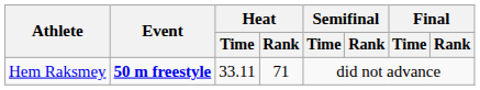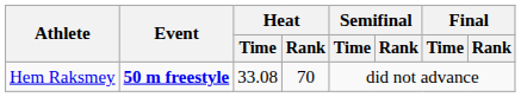 <table class=wikitable style="font-size:90%">
 <tr>
 <th rowspan="2">Athlete</th>
 <th rowspan="2">Event</th>
 <th colspan="2">Heat</th>
 <th colspan="2">Semifinal</th>
 <th colspan="2">Final</th>
 </tr>
 <tr style="font-size:95%">
 <th>Time</th>
 <th>Rank</th>
 <th>Time</th>
 <th>Rank</th>
 <th>Time</th>
 <th>Rank</th>
 </tr>
 <tr align=center>
 <td align=left><a href='#'>Hem Raksmey</a></td>
 <td align=left><strong><a href='#'>50 m freestyle</a></strong></td>
-<td>33.11</td>
-<td>71</td>
+<td>33.08</td>
+<td>70</td>
 <td colspan=4>did not advance</td>
 </tr>
 </table>
